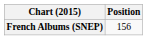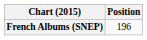 <table class="wikitable plainrowheaders" style="text-align:center">
 <tr>
 <th scope="col">Chart (2015)</th>
 <th scope="col">Position</th>
 </tr>
 <tr>
 <th scope="row">French Albums (SNEP)</th>
-<td>156</td>
+<td>196</td>
 </tr>
 </table>
